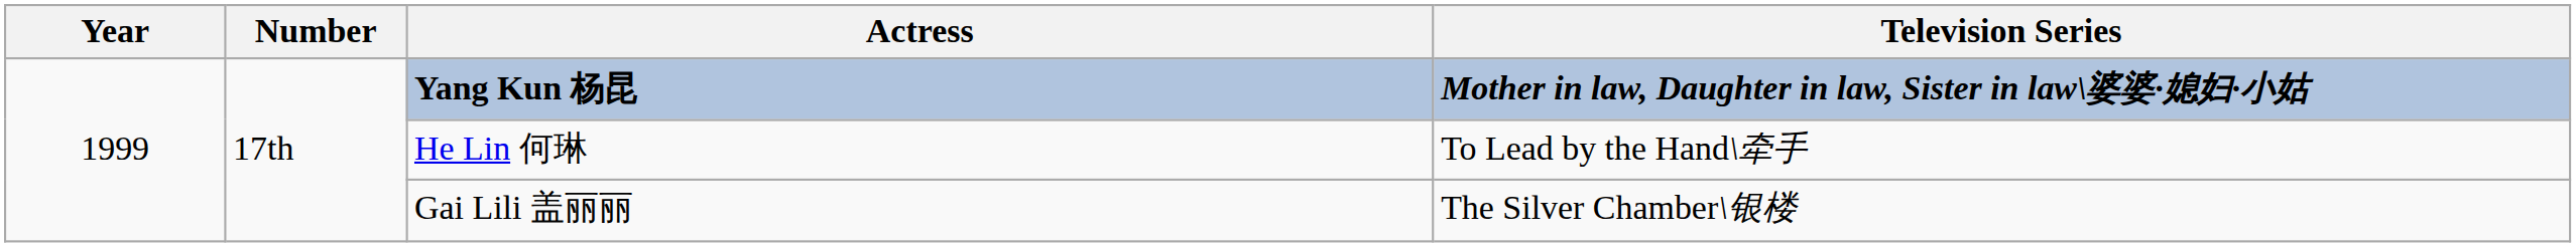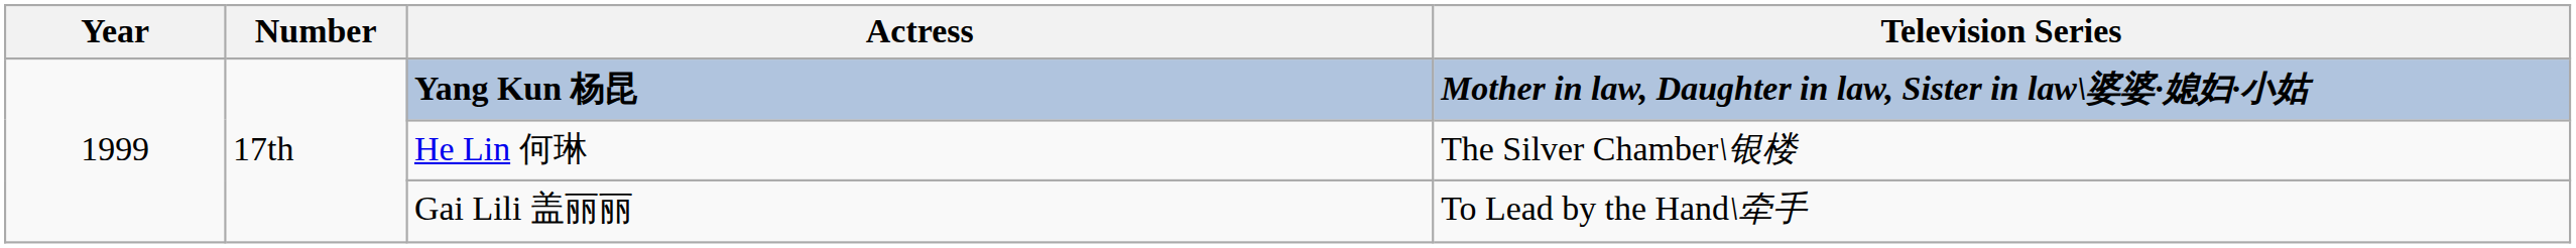 <table class="wikitable" width="95%" align="center">
 <tr>
 <th width="6%">Year</th>
 <th width="4%">Number</th>
 <th width="28%">Actress</th>
 <th width="31%">Television Series</th>
 </tr>
 <tr>
 <td rowspan="3" style="text-align:center;">1999</td>
 <td rowspan="3">17th</td>
 <td style="background:#B0C4DE;"><strong>Yang Kun 杨昆</strong></td>
 <td style="background:#B0C4DE;"><strong><em>Mother in law, Daughter in law, Sister in law<em>\婆婆·媳妇·小姑<strong></td>
 </tr>
 <tr>
 <td><a href='#'>He Lin</a> 何琳</td>
-<td></em>To Lead by the Hand<em>\牵手</td>
+<td></em>The Silver Chamber<em>\银楼</td>
 </tr>
 <tr>
 <td>Gai Lili 盖丽丽</td>
-<td></em>The Silver Chamber<em>\银楼</td>
+<td></em>To Lead by the Hand<em>\牵手</td>
 </tr>
 </table>
